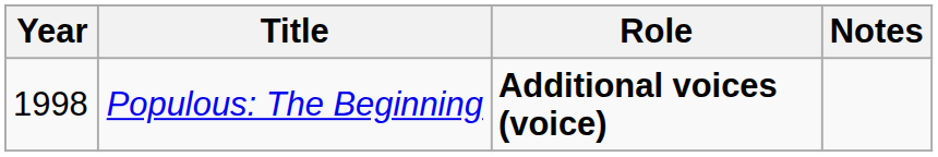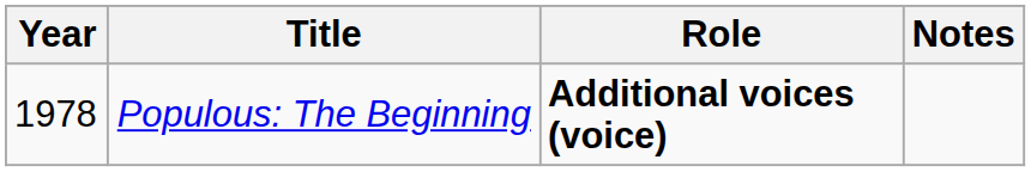 <table class="wikitable sortable">
 <tr>
 <th width="37px">Year</th>
 <th>Title</th>
 <th width="150px">Role</th>
 <th>Notes</th>
 </tr>
 <tr>
-<td>1998</td>
+<td>1978</td>
 <td><em><a href='#'>Populous: The Beginning</a></em></td>
 <td><strong>Additional voices (voice)</strong></td>
 <td></td>
 </tr>
 </table>
